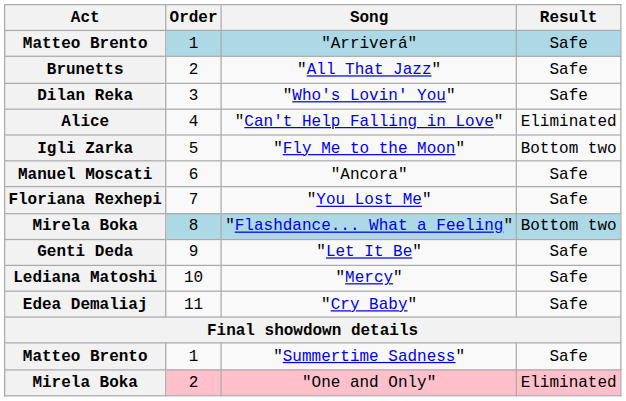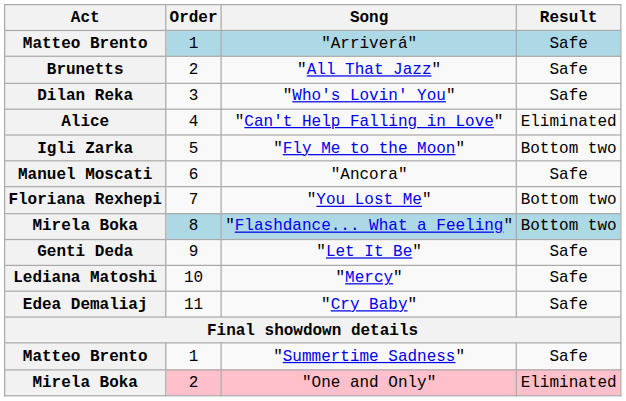 <table class="wikitable plainrowheaders" style="text-align:center;">
 <tr>
 <th scope="col">Act</th>
 <th scope="col">Order</th>
 <th scope="col">Song</th>
 <th scope="col">Result</th>
 </tr>
 <tr style="background:lightblue;">
 <th scope="row">Matteo Brento</th>
 <td>1</td>
 <td>"Arriverá"</td>
 <td>Safe</td>
 </tr>
 <tr>
 <th scope="row">Brunetts</th>
 <td>2</td>
 <td>"<a href='#'>All That Jazz</a>"</td>
 <td>Safe</td>
 </tr>
 <tr>
 <th scope="row">Dilan Reka</th>
 <td>3</td>
 <td>"<a href='#'>Who's Lovin' You</a>"</td>
 <td>Safe</td>
 </tr>
 <tr>
 <th scope="row">Alice</th>
 <td>4</td>
 <td>"<a href='#'>Can't Help Falling in Love</a>"</td>
 <td>Eliminated</td>
 </tr>
 <tr>
 <th scope="row">Igli Zarka</th>
 <td>5</td>
 <td>"<a href='#'>Fly Me to the Moon</a>"</td>
 <td>Bottom two</td>
 </tr>
 <tr>
 <th scope="row">Manuel Moscati</th>
 <td>6</td>
 <td>"Ancora"</td>
 <td>Safe</td>
 </tr>
 <tr>
 <th scope="row">Floriana Rexhepi</th>
 <td>7</td>
 <td>"<a href='#'>You Lost Me</a>"</td>
-<td>Safe</td>
+<td>Bottom two</td>
 </tr>
 <tr style="background:lightblue;">
 <th scope="row">Mirela Boka</th>
 <td>8</td>
 <td>"<a href='#'>Flashdance... What a Feeling</a>"</td>
 <td>Bottom two</td>
 </tr>
 <tr>
 <th scope="row">Genti Deda</th>
 <td>9</td>
 <td>"<a href='#'>Let It Be</a>"</td>
 <td>Safe</td>
 </tr>
 <tr>
 <th scope="row">Lediana Matoshi</th>
 <td>10</td>
 <td>"<a href='#'>Mercy</a>"</td>
 <td>Safe</td>
 </tr>
 <tr>
 <th scope="row">Edea Demaliaj</th>
 <td>11</td>
 <td>"<a href='#'>Cry Baby</a>"</td>
 <td>Safe</td>
 </tr>
 <tr>
 <th colspan="5">Final showdown details</th>
 </tr>
 <tr>
 <th scope="row">Matteo Brento</th>
 <td>1</td>
 <td>"<a href='#'>Summertime Sadness</a>"</td>
 <td>Safe</td>
 </tr>
 <tr style="background:pink;">
 <th scope="row">Mirela Boka</th>
 <td>2</td>
 <td>"One and Only"</td>
 <td>Eliminated</td>
 </tr>
 </table>
